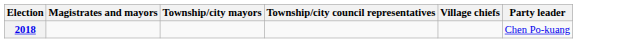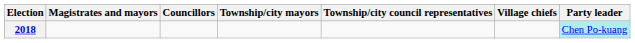 <table class=wikitable>
 <tr>
 <th>Election</th>
 <th>Magistrates and mayors</th>
+<th>Councillors</th>
 <th>Township/city mayors</th>
 <th>Township/city council representatives</th>
 <th>Village chiefs</th>
 <th>Party leader</th>
 </tr>
 <tr>
 <th><a href='#'>2018</a></th>
 <td></td>
 <td></td>
 <td></td>
 <td></td>
-<td><a href='#'>Chen Po-kuang</a></td>
+<td></td>
+<td style="background: paleturquoise;"><a href='#'>Chen Po-kuang</a></td>
 </tr>
 </table>
